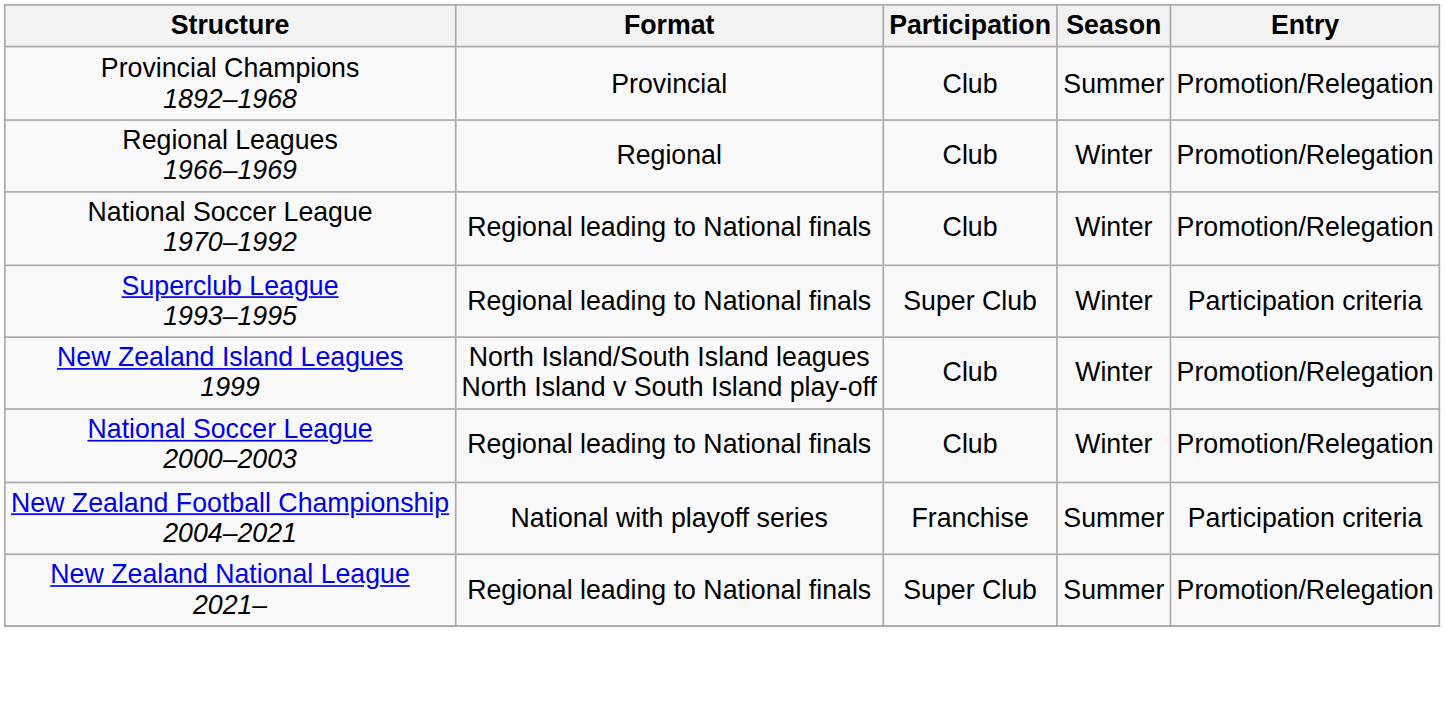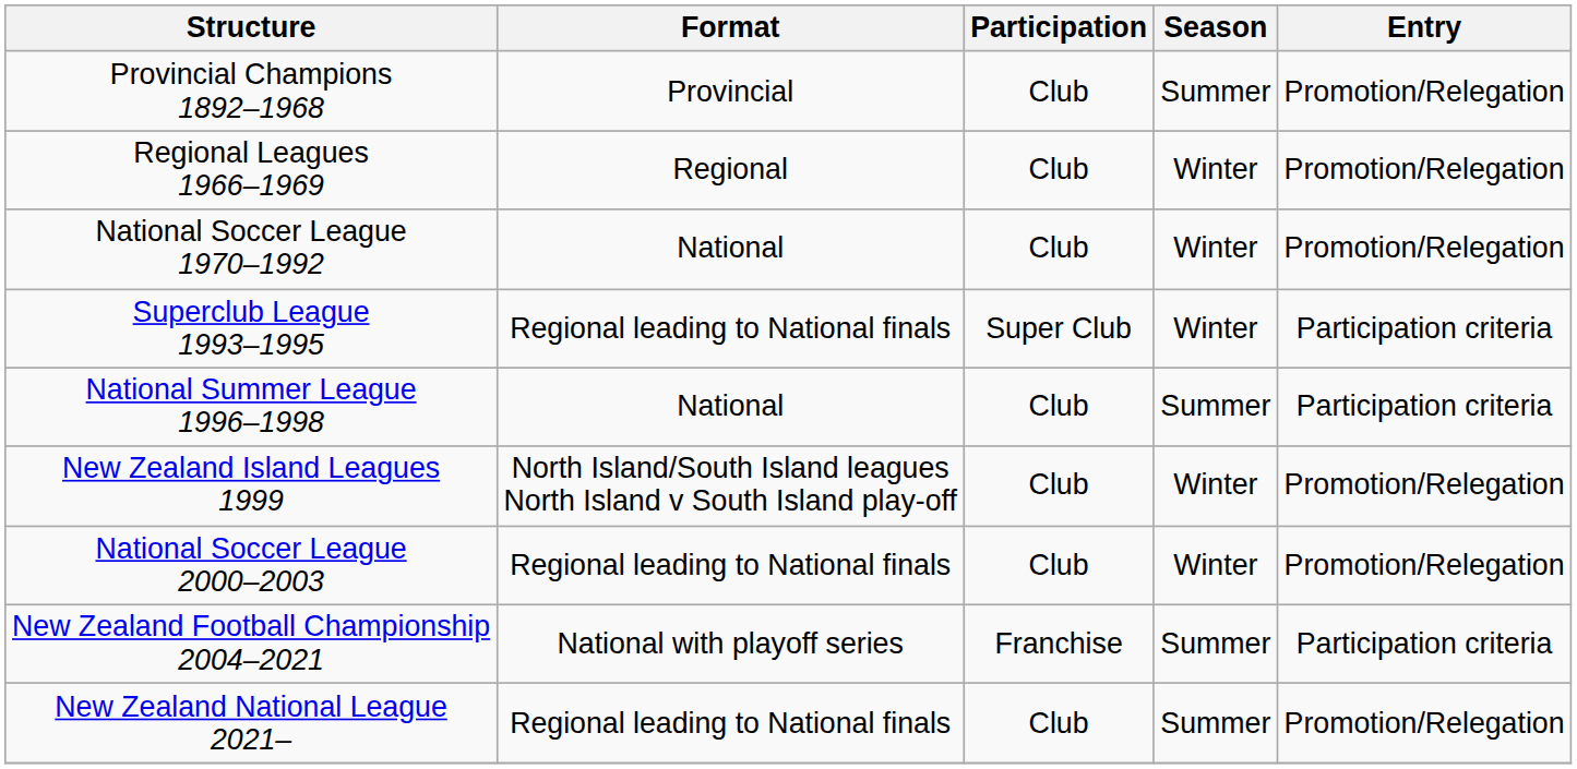 <table class="wikitable">
 <tr align=center>
 <th>Structure</th>
 <th>Format</th>
 <th>Participation</th>
 <th>Season</th>
 <th>Entry</th>
 </tr>
 <tr align=center>
 <td>Provincial Champions <br><em>1892–1968</em></td>
 <td>Provincial</td>
 <td>Club</td>
 <td>Summer</td>
 <td>Promotion/Relegation</td>
 </tr>
 <tr align=center>
 <td>Regional Leagues<br><em>1966–1969</em></td>
 <td>Regional</td>
 <td>Club</td>
 <td>Winter</td>
 <td>Promotion/Relegation</td>
 </tr>
 <tr align=center>
 <td>National Soccer League<br><em>1970–1992</em></td>
-<td>Regional leading to National finals</td>
+<td>National</td>
 <td>Club</td>
 <td>Winter</td>
 <td>Promotion/Relegation</td>
 </tr>
 <tr align=center>
 <td><a href='#'>Superclub League</a><br><em>1993–1995</em></td>
 <td>Regional leading to National finals</td>
 <td>Super Club</td>
 <td>Winter</td>
+<td>Participation criteria</td>
+</tr>
+<tr align=center>
+<td><a href='#'>National Summer League</a><br><em>1996–1998</em></td>
+<td>National</td>
+<td>Club</td>
+<td>Summer</td>
 <td>Participation criteria</td>
 </tr>
 <tr align=center>
 <td><a href='#'>New Zealand Island Leagues</a><br><em>1999</em></td>
 <td>North Island/South Island leagues<br>North Island v South Island play-off</td>
 <td>Club</td>
 <td>Winter</td>
 <td>Promotion/Relegation</td>
 </tr>
 <tr align=center>
 <td><a href='#'>National Soccer League</a><br><em>2000–2003</em></td>
 <td>Regional leading to National finals</td>
 <td>Club</td>
 <td>Winter</td>
 <td>Promotion/Relegation</td>
 </tr>
 <tr align=center>
 <td><a href='#'>New Zealand Football Championship</a><br><em>2004–2021</em></td>
 <td>National with playoff series</td>
 <td>Franchise</td>
 <td>Summer</td>
 <td>Participation criteria</td>
 </tr>
 <tr align=center>
 <td><a href='#'>New Zealand National League</a><br><em>2021–</em></td>
 <td>Regional leading to National finals</td>
-<td>Super Club</td>
+<td>Club</td>
 <td>Summer</td>
 <td>Promotion/Relegation</td>
 </tr>
 <tr align=center>
 </tr>
 </table>
